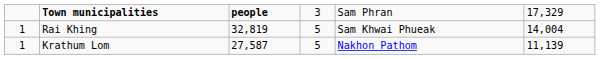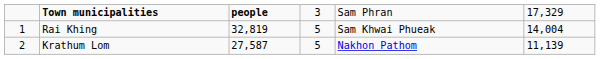 <table class="wikitable" style="width:60%;">
 <tr>
 <td scope="col" style="width:6%; text-align:right;"> </td>
 <td scope="col" style="width:32%;"><strong>Town municipalities</strong></td>
 <td scope="col" style="width:12%;"><strong>people</strong></td>
 <td scope="col" style="width:6%;">  3</td>
 <td scope="col" style="width:32%;">Sam Phran</td>
 <td scope="col" style="width:12%;">17,329</td>
 </tr>
 <tr>
 <td scope="row">  1</td>
 <td>Rai Khing</td>
 <td>32,819</td>
 <td>  5</td>
 <td>Sam Khwai Phueak</td>
 <td>14,004</td>
 </tr>
 <tr>
-<td scope="row">  1</td>
+<td scope="row">  2</td>
 <td>Krathum Lom</td>
 <td>27,587</td>
 <td>  5</td>
 <td><a href='#'>Nakhon Pathom</a></td>
 <td>11,139</td>
 </tr>
 </table>
